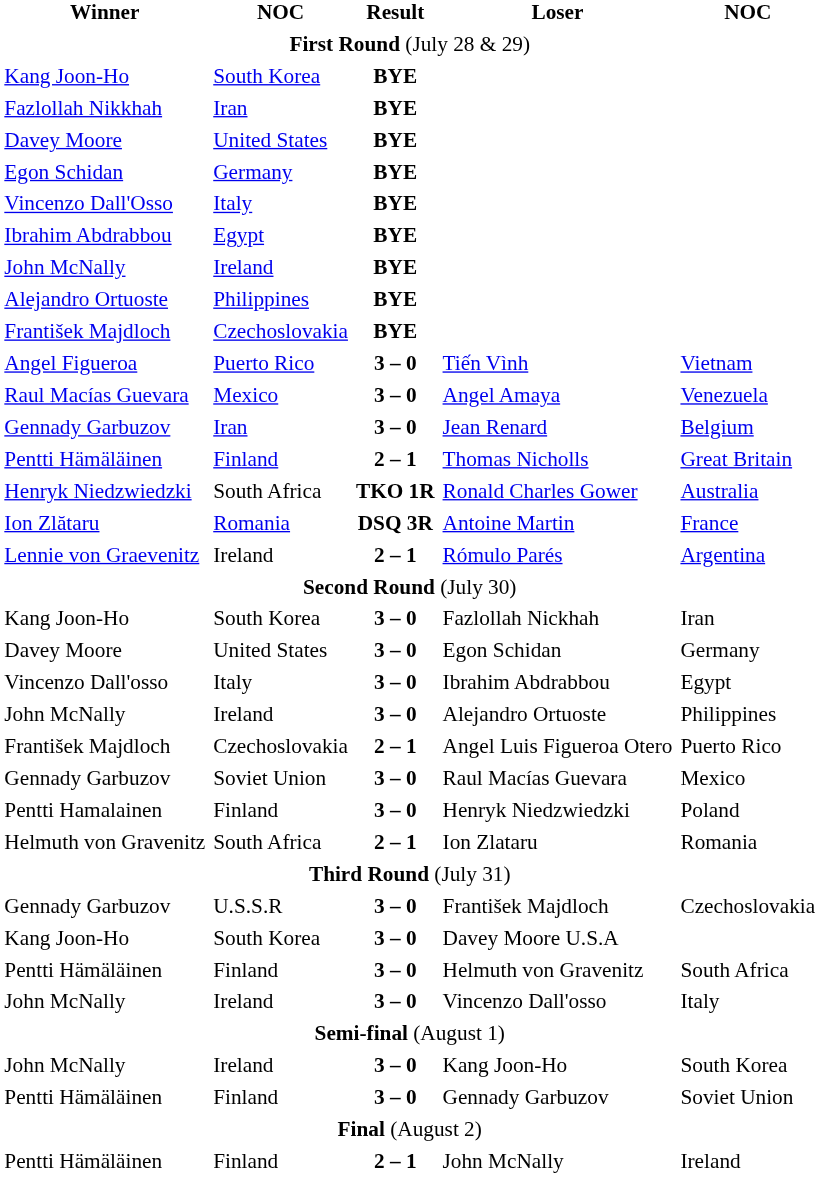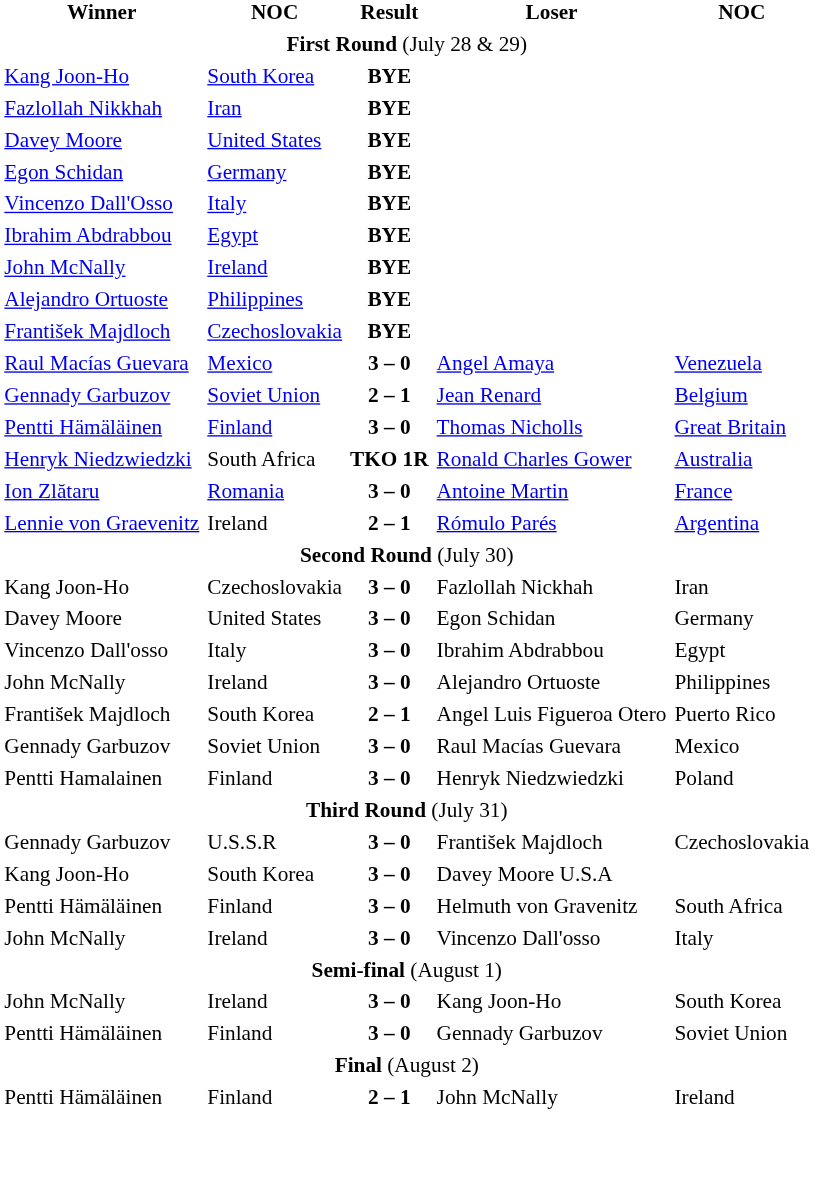 <table border="0" Cellpadding="2">
 <tr>
 <th>Winner</th>
 <th>NOC</th>
 <th>Result</th>
 <th>Loser</th>
 <th>NOC</th>
 </tr>
 <tr>
 <td align="center" colspan="5"><strong>First Round</strong> (July 28 & 29)</td>
 </tr>
 <tr>
 <td><a href='#'>Kang Joon-Ho</a></td>
 <td><a href='#'>South Korea</a></td>
 <th>BYE</th>
 </tr>
 <tr>
 <td><a href='#'>Fazlollah Nikkhah</a></td>
 <td><a href='#'>Iran</a></td>
 <th>BYE</th>
 </tr>
 <tr>
 <td><a href='#'>Davey Moore</a></td>
 <td><a href='#'>United States</a></td>
 <th>BYE</th>
 </tr>
 <tr>
 <td><a href='#'>Egon Schidan</a></td>
 <td><a href='#'>Germany</a></td>
 <th>BYE</th>
 </tr>
 <tr>
 <td><a href='#'>Vincenzo Dall'Osso</a></td>
 <td><a href='#'>Italy</a></td>
 <th>BYE</th>
 </tr>
 <tr>
 <td><a href='#'>Ibrahim Abdrabbou</a></td>
 <td><a href='#'>Egypt</a></td>
 <th>BYE</th>
 </tr>
 <tr>
 <td><a href='#'>John McNally</a></td>
 <td><a href='#'>Ireland</a></td>
 <th>BYE</th>
 </tr>
 <tr>
 <td><a href='#'>Alejandro Ortuoste</a></td>
 <td><a href='#'>Philippines</a></td>
 <th>BYE</th>
 </tr>
 <tr>
 <td><a href='#'>František Majdloch</a></td>
 <td><a href='#'>Czechoslovakia</a></td>
 <th>BYE</th>
 </tr>
 <tr>
-<td><a href='#'>Angel Figueroa</a></td>
-<td><a href='#'>Puerto Rico</a></td>
-<th>3 – 0</th>
-<td><a href='#'>Tiến Vình</a></td>
-<td><a href='#'>Vietnam</a></td>
-</tr>
-<tr>
 <td><a href='#'>Raul Macías Guevara</a></td>
 <td><a href='#'>Mexico</a></td>
 <th>3 – 0</th>
 <td><a href='#'>Angel Amaya</a></td>
 <td><a href='#'>Venezuela</a></td>
 </tr>
 <tr>
 <td><a href='#'>Gennady Garbuzov</a></td>
-<td><a href='#'>Iran</a></td>
-<th>3 – 0</th>
+<td><a href='#'>Soviet Union</a></td>
+<th>2 – 1</th>
 <td><a href='#'>Jean Renard</a></td>
 <td><a href='#'>Belgium</a></td>
 </tr>
 <tr>
 <td><a href='#'>Pentti Hämäläinen</a></td>
 <td><a href='#'>Finland</a></td>
-<th>2 – 1</th>
+<th>3 – 0</th>
 <td><a href='#'>Thomas Nicholls</a></td>
 <td><a href='#'>Great Britain</a></td>
 </tr>
 <tr>
 <td><a href='#'>Henryk Niedzwiedzki</a></td>
 <td>South Africa</td>
 <th>TKO 1R</th>
 <td><a href='#'>Ronald Charles Gower</a></td>
 <td><a href='#'>Australia</a></td>
 </tr>
 <tr>
 <td><a href='#'>Ion Zlătaru</a></td>
 <td><a href='#'>Romania</a></td>
-<th>DSQ 3R</th>
+<th>3 – 0</th>
 <td><a href='#'>Antoine Martin</a></td>
 <td><a href='#'>France</a></td>
 </tr>
 <tr>
 <td><a href='#'>Lennie von Graevenitz</a></td>
 <td>Ireland</td>
 <th>2 – 1</th>
 <td><a href='#'>Rómulo Parés</a></td>
 <td><a href='#'>Argentina</a></td>
 </tr>
 <tr>
 <td align="center" colspan="5"><strong>Second Round</strong> (July 30)</td>
 </tr>
 <tr>
 <td>Kang Joon-Ho</td>
-<td>South Korea</td>
+<td>Czechoslovakia</td>
 <th>3 – 0</th>
 <td>Fazlollah Nickhah</td>
 <td>Iran</td>
 </tr>
 <tr>
 <td>Davey Moore</td>
 <td>United States</td>
 <th>3 – 0</th>
 <td>Egon Schidan</td>
 <td>Germany</td>
 </tr>
 <tr>
 <td>Vincenzo Dall'osso</td>
 <td>Italy</td>
 <th>3 – 0</th>
 <td>Ibrahim Abdrabbou</td>
 <td>Egypt</td>
 </tr>
 <tr>
 <td>John McNally</td>
 <td>Ireland</td>
 <th>3 – 0</th>
 <td>Alejandro Ortuoste</td>
 <td>Philippines</td>
 </tr>
 <tr>
 <td>František Majdloch</td>
-<td>Czechoslovakia</td>
+<td>South Korea</td>
 <th>2 – 1</th>
 <td>Angel Luis Figueroa Otero</td>
 <td>Puerto Rico</td>
 </tr>
 <tr>
 <td>Gennady Garbuzov</td>
 <td>Soviet Union</td>
 <th>3 – 0</th>
 <td>Raul Macías Guevara</td>
 <td>Mexico</td>
 </tr>
 <tr>
 <td>Pentti Hamalainen</td>
 <td>Finland</td>
 <th>3 – 0</th>
 <td>Henryk Niedzwiedzki</td>
 <td>Poland</td>
-</tr>
-<tr>
-<td>Helmuth von Gravenitz</td>
-<td>South Africa</td>
-<th>2 – 1</th>
-<td>Ion Zlataru</td>
-<td>Romania</td>
 </tr>
 <tr>
 <td align="center" colspan="5"><strong>Third Round</strong> (July 31)</td>
 </tr>
 <tr>
 <td>Gennady Garbuzov</td>
 <td>U.S.S.R</td>
 <th>3 – 0</th>
 <td>František Majdloch</td>
 <td>Czechoslovakia</td>
 </tr>
 <tr>
 <td>Kang Joon-Ho</td>
 <td>South Korea</td>
 <th>3 – 0</th>
 <td>Davey Moore	U.S.A</td>
 </tr>
 <tr>
 <td>Pentti Hämäläinen</td>
 <td>Finland</td>
 <th>3 – 0</th>
 <td>Helmuth von Gravenitz</td>
 <td>South Africa</td>
 </tr>
 <tr>
 <td>John McNally</td>
 <td>Ireland</td>
 <th>3 – 0</th>
 <td>Vincenzo Dall'osso</td>
 <td>Italy</td>
 </tr>
 <tr>
 <td align="center" colspan="5"><strong>Semi-final</strong> (August 1)</td>
 </tr>
 <tr>
 <td>John McNally</td>
 <td>Ireland</td>
 <th>3 – 0</th>
 <td>Kang Joon-Ho</td>
 <td>South Korea</td>
 </tr>
 <tr>
 <td>Pentti Hämäläinen</td>
 <td>Finland</td>
 <th>3 – 0</th>
 <td>Gennady Garbuzov</td>
 <td>Soviet Union</td>
 </tr>
 <tr>
 <td align="center" colspan="5"><strong>Final</strong> (August 2)</td>
 </tr>
 <tr>
 <td>Pentti Hämäläinen</td>
 <td>Finland</td>
 <th>2 – 1</th>
 <td>John McNally</td>
 <td>Ireland</td>
 </tr>
 </table>
